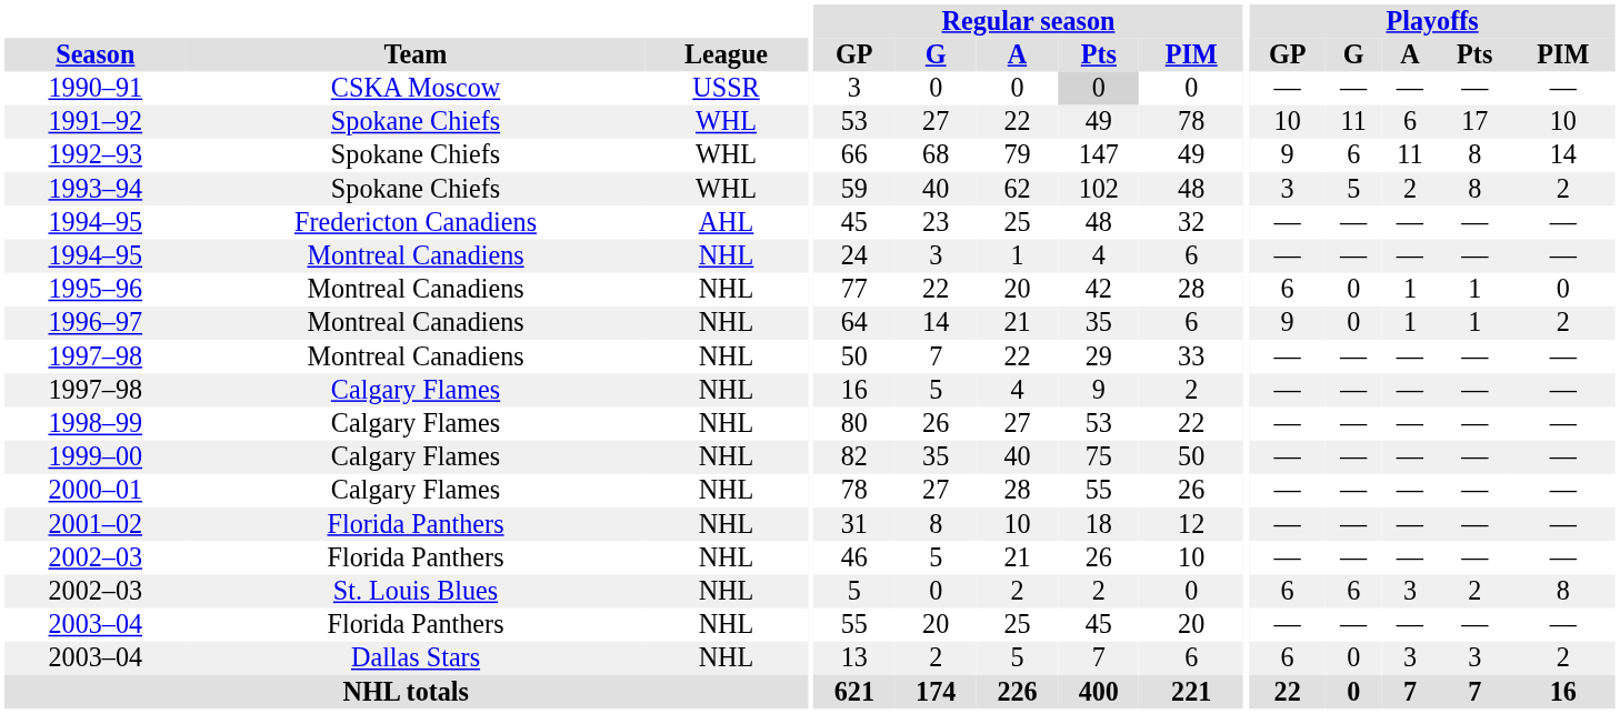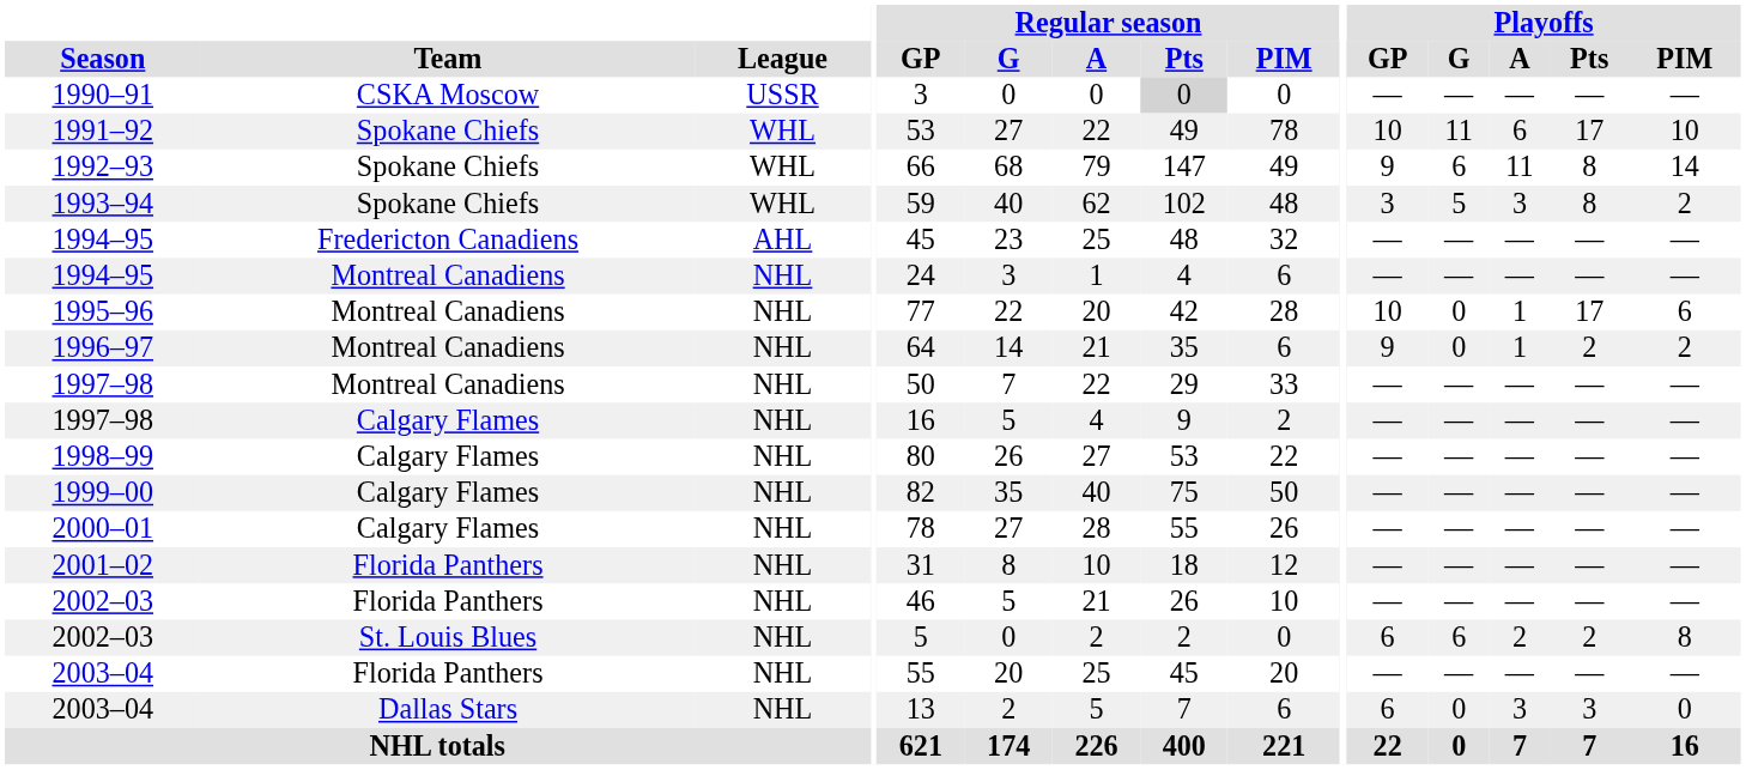 <table border="0" cellpadding="1" cellspacing="0" style="text-align:center; width:60em;">
 <tr bgcolor="#e0e0e0">
 <th colspan="3" bgcolor="#ffffff"></th>
 <th rowspan="100" bgcolor="#ffffff"></th>
 <th colspan="5"><a href='#'>Regular season</a></th>
 <th rowspan="100" bgcolor="#ffffff"></th>
 <th colspan="5"><a href='#'>Playoffs</a></th>
 </tr>
 <tr bgcolor="#e0e0e0">
 <th><a href='#'>Season</a></th>
 <th>Team</th>
 <th>League</th>
 <th>GP</th>
 <th><a href='#'>G</a></th>
 <th><a href='#'>A</a></th>
 <th><a href='#'>Pts</a></th>
 <th><a href='#'>PIM</a></th>
 <th>GP</th>
 <th>G</th>
 <th>A</th>
 <th>Pts</th>
 <th>PIM</th>
 </tr>
 <tr>
 <td><a href='#'>1990–91</a></td>
 <td><a href='#'>CSKA Moscow</a></td>
 <td><a href='#'>USSR</a></td>
 <td>3</td>
 <td>0</td>
 <td>0</td>
 <td style="background: lightgrey;">0</td>
 <td>0</td>
 <td>—</td>
 <td>—</td>
 <td>—</td>
 <td>—</td>
 <td>—</td>
 </tr>
 <tr bgcolor="#f0f0f0">
 <td><a href='#'>1991–92</a></td>
 <td><a href='#'>Spokane Chiefs</a></td>
 <td><a href='#'>WHL</a></td>
 <td>53</td>
 <td>27</td>
 <td>22</td>
 <td>49</td>
 <td>78</td>
 <td>10</td>
 <td>11</td>
 <td>6</td>
 <td>17</td>
 <td>10</td>
 </tr>
 <tr>
 <td><a href='#'>1992–93</a></td>
 <td>Spokane Chiefs</td>
 <td>WHL</td>
 <td>66</td>
 <td>68</td>
 <td>79</td>
 <td>147</td>
 <td>49</td>
 <td>9</td>
 <td>6</td>
 <td>11</td>
 <td>8</td>
 <td>14</td>
 </tr>
 <tr bgcolor="#f0f0f0">
 <td><a href='#'>1993–94</a></td>
 <td>Spokane Chiefs</td>
 <td>WHL</td>
 <td>59</td>
 <td>40</td>
 <td>62</td>
 <td>102</td>
 <td>48</td>
 <td>3</td>
 <td>5</td>
-<td>2</td>
+<td>3</td>
 <td>8</td>
 <td>2</td>
 </tr>
 <tr>
 <td><a href='#'>1994–95</a></td>
 <td><a href='#'>Fredericton Canadiens</a></td>
 <td><a href='#'>AHL</a></td>
 <td>45</td>
 <td>23</td>
 <td>25</td>
 <td>48</td>
 <td>32</td>
 <td>—</td>
 <td>—</td>
 <td>—</td>
 <td>—</td>
 <td>—</td>
 </tr>
 <tr bgcolor="#f0f0f0">
 <td><a href='#'>1994–95</a></td>
 <td><a href='#'>Montreal Canadiens</a></td>
 <td><a href='#'>NHL</a></td>
 <td>24</td>
 <td>3</td>
 <td>1</td>
 <td>4</td>
 <td>6</td>
 <td>—</td>
 <td>—</td>
 <td>—</td>
 <td>—</td>
 <td>—</td>
 </tr>
 <tr>
 <td><a href='#'>1995–96</a></td>
 <td>Montreal Canadiens</td>
 <td>NHL</td>
 <td>77</td>
 <td>22</td>
 <td>20</td>
 <td>42</td>
 <td>28</td>
-<td>6</td>
+<td>10</td>
 <td>0</td>
 <td>1</td>
-<td>1</td>
-<td>0</td>
+<td>17</td>
+<td>6</td>
 </tr>
 <tr bgcolor="#f0f0f0">
 <td><a href='#'>1996–97</a></td>
 <td>Montreal Canadiens</td>
 <td>NHL</td>
 <td>64</td>
 <td>14</td>
 <td>21</td>
 <td>35</td>
 <td>6</td>
 <td>9</td>
 <td>0</td>
 <td>1</td>
-<td>1</td>
+<td>2</td>
 <td>2</td>
 </tr>
 <tr>
 <td><a href='#'>1997–98</a></td>
 <td>Montreal Canadiens</td>
 <td>NHL</td>
 <td>50</td>
 <td>7</td>
 <td>22</td>
 <td>29</td>
 <td>33</td>
 <td>—</td>
 <td>—</td>
 <td>—</td>
 <td>—</td>
 <td>—</td>
 </tr>
 <tr bgcolor="#f0f0f0">
 <td>1997–98</td>
 <td><a href='#'>Calgary Flames</a></td>
 <td>NHL</td>
 <td>16</td>
 <td>5</td>
 <td>4</td>
 <td>9</td>
 <td>2</td>
 <td>—</td>
 <td>—</td>
 <td>—</td>
 <td>—</td>
 <td>—</td>
 </tr>
 <tr>
 <td><a href='#'>1998–99</a></td>
 <td>Calgary Flames</td>
 <td>NHL</td>
 <td>80</td>
 <td>26</td>
 <td>27</td>
 <td>53</td>
 <td>22</td>
 <td>—</td>
 <td>—</td>
 <td>—</td>
 <td>—</td>
 <td>—</td>
 </tr>
 <tr bgcolor="#f0f0f0">
 <td><a href='#'>1999–00</a></td>
 <td>Calgary Flames</td>
 <td>NHL</td>
 <td>82</td>
 <td>35</td>
 <td>40</td>
 <td>75</td>
 <td>50</td>
 <td>—</td>
 <td>—</td>
 <td>—</td>
 <td>—</td>
 <td>—</td>
 </tr>
 <tr>
 <td><a href='#'>2000–01</a></td>
 <td>Calgary Flames</td>
 <td>NHL</td>
 <td>78</td>
 <td>27</td>
 <td>28</td>
 <td>55</td>
 <td>26</td>
 <td>—</td>
 <td>—</td>
 <td>—</td>
 <td>—</td>
 <td>—</td>
 </tr>
 <tr bgcolor="#f0f0f0">
 <td><a href='#'>2001–02</a></td>
 <td><a href='#'>Florida Panthers</a></td>
 <td>NHL</td>
 <td>31</td>
 <td>8</td>
 <td>10</td>
 <td>18</td>
 <td>12</td>
 <td>—</td>
 <td>—</td>
 <td>—</td>
 <td>—</td>
 <td>—</td>
 </tr>
 <tr>
 <td><a href='#'>2002–03</a></td>
 <td>Florida Panthers</td>
 <td>NHL</td>
 <td>46</td>
 <td>5</td>
 <td>21</td>
 <td>26</td>
 <td>10</td>
 <td>—</td>
 <td>—</td>
 <td>—</td>
 <td>—</td>
 <td>—</td>
 </tr>
 <tr bgcolor="#f0f0f0">
 <td>2002–03</td>
 <td><a href='#'>St. Louis Blues</a></td>
 <td>NHL</td>
 <td>5</td>
 <td>0</td>
 <td>2</td>
 <td>2</td>
 <td>0</td>
 <td>6</td>
 <td>6</td>
-<td>3</td>
+<td>2</td>
 <td>2</td>
 <td>8</td>
 </tr>
 <tr>
 <td><a href='#'>2003–04</a></td>
 <td>Florida Panthers</td>
 <td>NHL</td>
 <td>55</td>
 <td>20</td>
 <td>25</td>
 <td>45</td>
 <td>20</td>
 <td>—</td>
 <td>—</td>
 <td>—</td>
 <td>—</td>
 <td>—</td>
 </tr>
 <tr bgcolor="#f0f0f0">
 <td>2003–04</td>
 <td><a href='#'>Dallas Stars</a></td>
 <td>NHL</td>
 <td>13</td>
 <td>2</td>
 <td>5</td>
 <td>7</td>
 <td>6</td>
 <td>6</td>
 <td>0</td>
 <td>3</td>
 <td>3</td>
-<td>2</td>
+<td>0</td>
 </tr>
 <tr bgcolor="#e0e0e0">
 <th colspan="3">NHL totals</th>
 <th>621</th>
 <th>174</th>
 <th>226</th>
 <th>400</th>
 <th>221</th>
 <th>22</th>
 <th>0</th>
 <th>7</th>
 <th>7</th>
 <th>16</th>
 </tr>
 </table>
